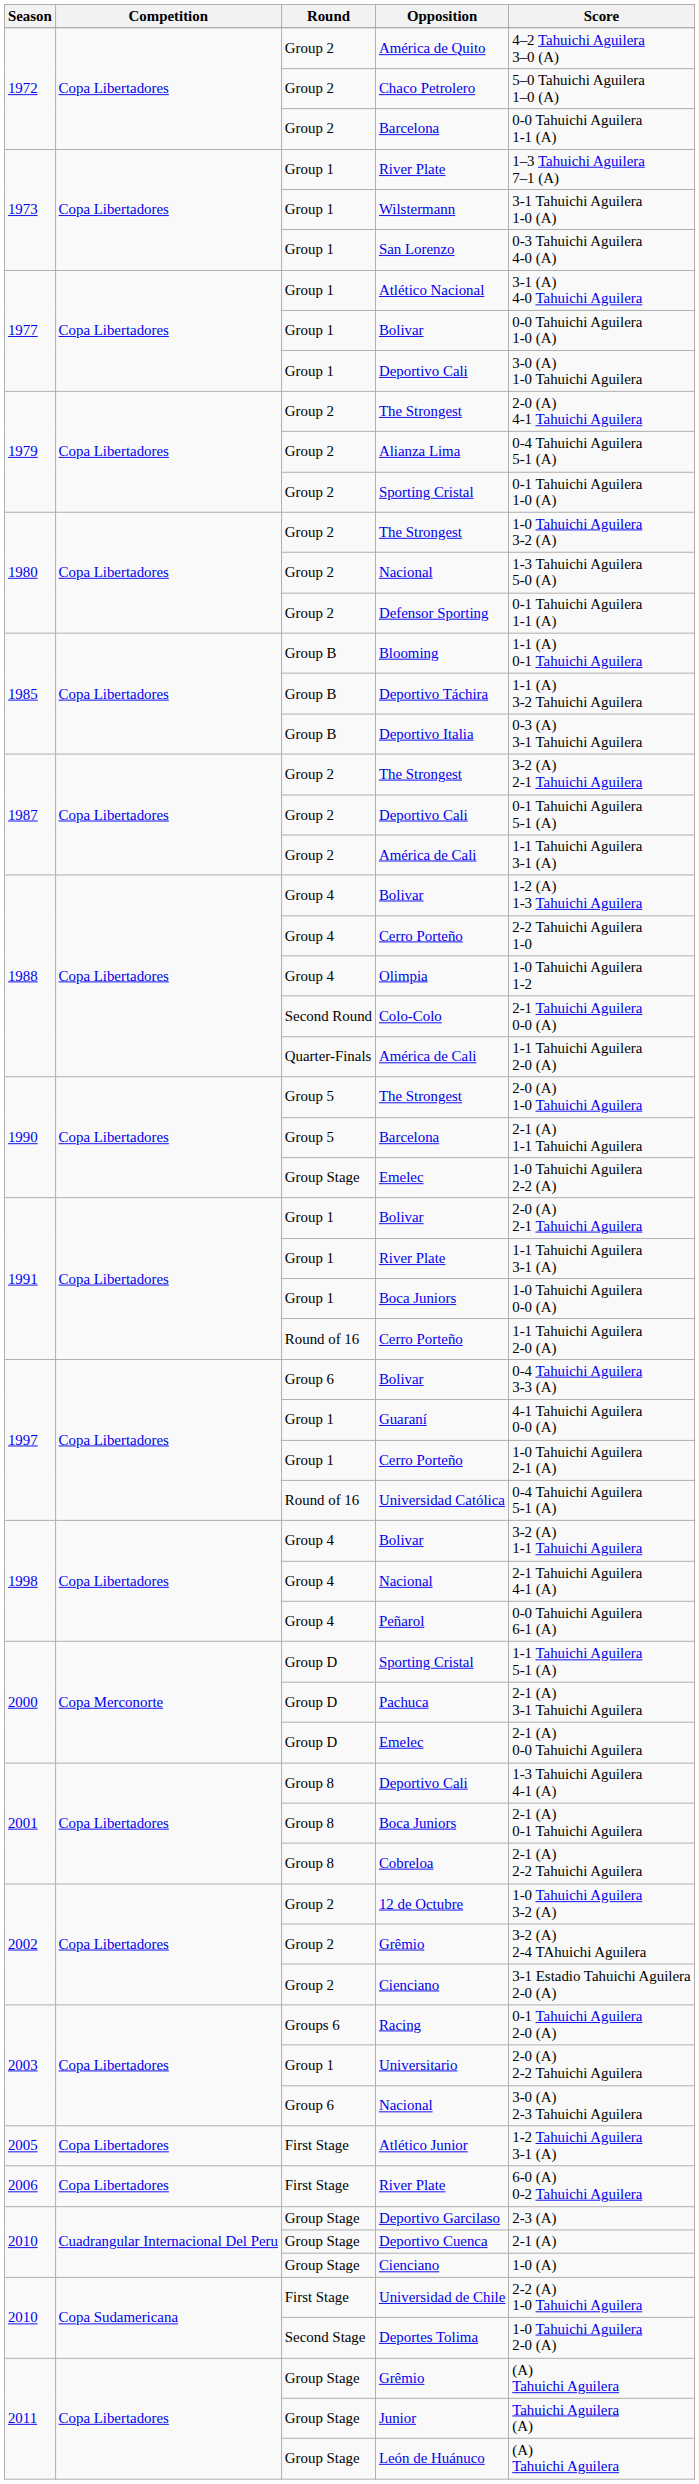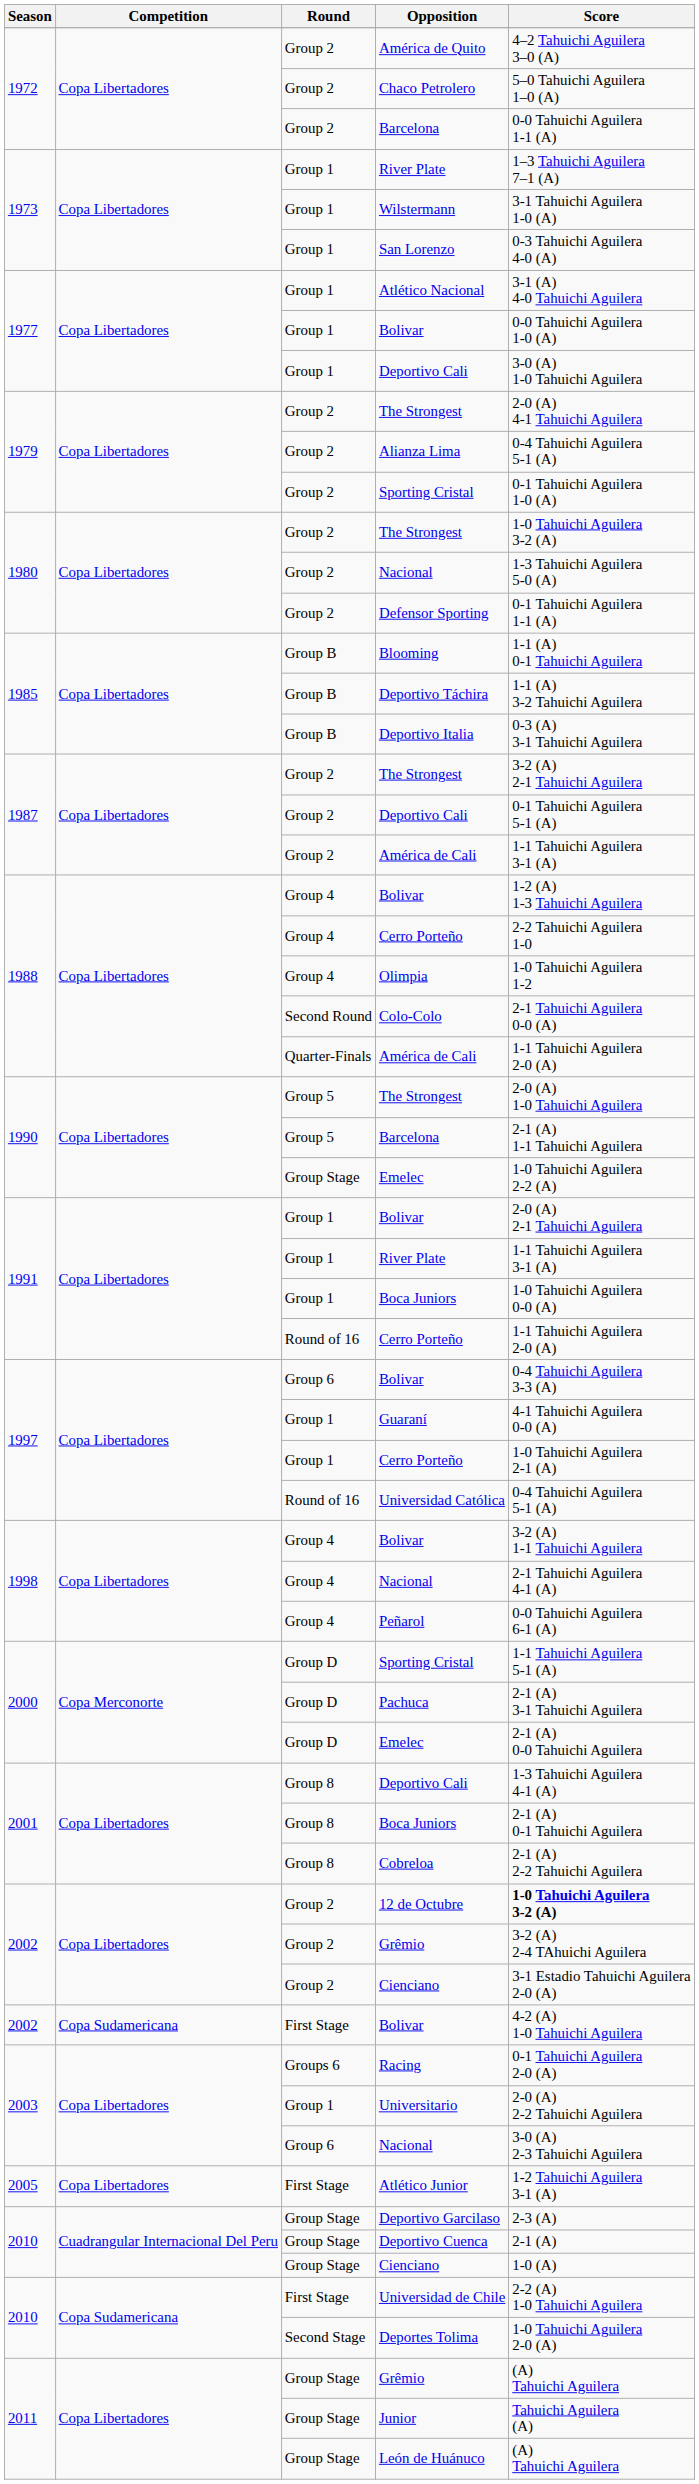 <table class="wikitable">
 <tr>
 <th>Season</th>
 <th>Competition</th>
 <th>Round</th>
 <th>Opposition</th>
 <th>Score</th>
 </tr>
 <tr>
 </tr>
 <tr>
 <td rowspan=3><a href='#'>1972</a></td>
 <td rowspan=3><a href='#'>Copa Libertadores</a></td>
 <td>Group 2</td>
 <td> <a href='#'>América de Quito</a></td>
 <td>4–2 <a href='#'>Tahuichi Aguilera</a> <br> 3–0 (A)</td>
 </tr>
 <tr>
 <td>Group 2</td>
 <td> <a href='#'>Chaco Petrolero</a></td>
 <td>5–0 Tahuichi Aguilera <br> 1–0 (A)</td>
 </tr>
 <tr>
 <td>Group 2</td>
 <td> <a href='#'>Barcelona</a></td>
 <td>0-0 Tahuichi Aguilera <br> 1-1 (A)</td>
 </tr>
 <tr>
 <td rowspan=3><a href='#'>1973</a></td>
 <td rowspan=3><a href='#'>Copa Libertadores</a></td>
 <td>Group 1</td>
 <td> <a href='#'>River Plate</a></td>
 <td>1–3 <a href='#'>Tahuichi Aguilera</a> <br> 7–1 (A)</td>
 </tr>
 <tr>
 <td>Group 1</td>
 <td> <a href='#'>Wilstermann</a></td>
 <td>3-1 Tahuichi Aguilera <br> 1-0 (A)</td>
 </tr>
 <tr>
 <td>Group 1</td>
 <td> <a href='#'>San Lorenzo</a></td>
 <td>0-3 Tahuichi Aguilera <br> 4-0 (A)</td>
 </tr>
 <tr>
 <td rowspan=3><a href='#'>1977</a></td>
 <td rowspan=3><a href='#'>Copa Libertadores</a></td>
 <td>Group 1</td>
 <td> <a href='#'>Atlético Nacional</a></td>
 <td>3-1 (A) <br> 4-0 <a href='#'>Tahuichi Aguilera</a></td>
 </tr>
 <tr>
 <td>Group 1</td>
 <td> <a href='#'>Bolivar</a></td>
 <td>0-0 Tahuichi Aguilera  <br> 1-0 (A)</td>
 </tr>
 <tr>
 <td>Group 1</td>
 <td> <a href='#'>Deportivo Cali</a></td>
 <td>3-0 (A) <br> 1-0 Tahuichi Aguilera</td>
 </tr>
 <tr>
 <td rowspan=3><a href='#'>1979</a></td>
 <td rowspan=3><a href='#'>Copa Libertadores</a></td>
 <td>Group 2</td>
 <td> <a href='#'>The Strongest</a></td>
 <td>2-0 (A) <br> 4-1 <a href='#'>Tahuichi Aguilera</a></td>
 </tr>
 <tr>
 <td>Group 2</td>
 <td> <a href='#'>Alianza Lima</a></td>
 <td>0-4 Tahuichi Aguilera <br> 5-1 (A)</td>
 </tr>
 <tr>
 <td>Group 2</td>
 <td> <a href='#'>Sporting Cristal</a></td>
 <td>0-1 Tahuichi Aguilera <br> 1-0 (A)</td>
 </tr>
 <tr>
 <td rowspan=3><a href='#'>1980</a></td>
 <td rowspan=3><a href='#'>Copa Libertadores</a></td>
 <td>Group 2</td>
 <td> <a href='#'>The Strongest</a></td>
 <td>1-0 <a href='#'>Tahuichi Aguilera</a> <br> 3-2 (A)</td>
 </tr>
 <tr>
 <td>Group 2</td>
 <td> <a href='#'>Nacional</a></td>
 <td>1-3 Tahuichi Aguilera <br> 5-0 (A)</td>
 </tr>
 <tr>
 <td>Group 2</td>
 <td> <a href='#'>Defensor Sporting</a></td>
 <td>0-1 Tahuichi Aguilera <br> 1-1 (A)</td>
 </tr>
 <tr>
 <td rowspan=3><a href='#'>1985</a></td>
 <td rowspan=3><a href='#'>Copa Libertadores</a></td>
 <td>Group B</td>
 <td> <a href='#'>Blooming</a></td>
 <td>1-1 (A)<br> 0-1 <a href='#'>Tahuichi Aguilera</a></td>
 </tr>
 <tr>
 <td>Group B</td>
 <td> <a href='#'>Deportivo Táchira</a></td>
 <td>1-1 (A) <br> 3-2 Tahuichi Aguilera</td>
 </tr>
 <tr>
 <td>Group B</td>
 <td> <a href='#'>Deportivo Italia</a></td>
 <td>0-3 (A) <br> 3-1 Tahuichi Aguilera</td>
 </tr>
 <tr>
 <td rowspan=3><a href='#'>1987</a></td>
 <td rowspan=3><a href='#'>Copa Libertadores</a></td>
 <td>Group 2</td>
 <td> <a href='#'>The Strongest</a></td>
 <td>3-2 (A)<br> 2-1 <a href='#'>Tahuichi Aguilera</a></td>
 </tr>
 <tr>
 <td>Group 2</td>
 <td> <a href='#'>Deportivo Cali</a></td>
 <td>0-1 Tahuichi Aguilera <br> 5-1 (A)</td>
 </tr>
 <tr>
 <td>Group 2</td>
 <td> <a href='#'>América de Cali</a></td>
 <td>1-1 Tahuichi Aguilera <br> 3-1 (A)</td>
 </tr>
 <tr>
 <td rowspan=5><a href='#'>1988</a></td>
 <td rowspan=5><a href='#'>Copa Libertadores</a></td>
 <td>Group 4</td>
 <td> <a href='#'>Bolivar</a></td>
 <td>1-2 (A) <br> 1-3 <a href='#'>Tahuichi Aguilera</a></td>
 </tr>
 <tr>
 <td>Group 4</td>
 <td> <a href='#'>Cerro Porteño</a></td>
 <td>2-2 Tahuichi Aguilera <br> 1-0</td>
 </tr>
 <tr>
 <td>Group 4</td>
 <td> <a href='#'>Olimpia</a></td>
 <td>1-0 Tahuichi Aguilera <br> 1-2</td>
 </tr>
 <tr>
 <td>Second Round</td>
 <td> <a href='#'>Colo-Colo</a></td>
 <td>2-1 <a href='#'>Tahuichi Aguilera</a><br> 0-0 (A)</td>
 </tr>
 <tr>
 <td>Quarter-Finals</td>
 <td> <a href='#'>América de Cali</a></td>
 <td>1-1 Tahuichi Aguilera <br> 2-0 (A)</td>
 </tr>
 <tr>
 <td rowspan=3><a href='#'>1990</a></td>
 <td rowspan=3><a href='#'>Copa Libertadores</a></td>
 <td>Group 5</td>
 <td> <a href='#'>The Strongest</a></td>
 <td>2-0 (A)<br> 1-0 <a href='#'>Tahuichi Aguilera</a></td>
 </tr>
 <tr>
 <td>Group 5</td>
 <td> <a href='#'>Barcelona</a></td>
 <td>2-1 (A) <br> 1-1 Tahuichi Aguilera</td>
 </tr>
 <tr>
 <td>Group Stage</td>
 <td> <a href='#'>Emelec</a></td>
 <td>1-0 Tahuichi Aguilera <br> 2-2 (A)</td>
 </tr>
 <tr>
 <td rowspan=4><a href='#'>1991</a></td>
 <td rowspan=4><a href='#'>Copa Libertadores</a></td>
 <td>Group 1</td>
 <td> <a href='#'>Bolivar</a></td>
 <td>2-0 (A) <br> 2-1  <a href='#'>Tahuichi Aguilera</a></td>
 </tr>
 <tr>
 <td>Group 1</td>
 <td> <a href='#'>River Plate</a></td>
 <td>1-1 Tahuichi Aguilera <br> 3-1 (A)</td>
 </tr>
 <tr>
 <td>Group 1</td>
 <td> <a href='#'>Boca Juniors</a></td>
 <td>1-0 Tahuichi Aguilera <br> 0-0 (A)</td>
 </tr>
 <tr>
 <td>Round of 16</td>
 <td> <a href='#'>Cerro Porteño</a></td>
 <td>1-1 Tahuichi Aguilera <br> 2-0 (A)</td>
 </tr>
 <tr>
 <td rowspan=4><a href='#'>1997</a></td>
 <td rowspan=4><a href='#'>Copa Libertadores</a></td>
 <td>Group 6</td>
 <td> <a href='#'>Bolivar</a></td>
 <td>0-4 <a href='#'>Tahuichi Aguilera</a> <br> 3-3 (A)</td>
 </tr>
 <tr>
 <td>Group 1</td>
 <td> <a href='#'>Guaraní</a></td>
 <td>4-1 Tahuichi Aguilera <br> 0-0 (A)</td>
 </tr>
 <tr>
 <td>Group 1</td>
 <td> <a href='#'>Cerro Porteño</a></td>
 <td>1-0 Tahuichi Aguilera <br> 2-1 (A)</td>
 </tr>
 <tr>
 <td>Round of 16</td>
 <td> <a href='#'>Universidad Católica</a></td>
 <td>0-4 Tahuichi Aguilera <br> 5-1 (A)</td>
 </tr>
 <tr>
 <td rowspan=3><a href='#'>1998</a></td>
 <td rowspan=3><a href='#'>Copa Libertadores</a></td>
 <td>Group 4</td>
 <td> <a href='#'>Bolivar</a></td>
 <td>3-2 (A) <br> 1-1 <a href='#'>Tahuichi Aguilera</a></td>
 </tr>
 <tr>
 <td>Group 4</td>
 <td> <a href='#'>Nacional</a></td>
 <td>2-1 Tahuichi Aguilera <br> 4-1 (A)</td>
 </tr>
 <tr>
 <td>Group 4</td>
 <td> <a href='#'>Peñarol</a></td>
 <td>0-0 Tahuichi Aguilera <br> 6-1 (A)</td>
 </tr>
 <tr>
 <td rowspan=3><a href='#'>2000</a></td>
 <td rowspan=3><a href='#'>Copa Merconorte</a></td>
 <td>Group D</td>
 <td> <a href='#'>Sporting Cristal</a></td>
 <td>1-1 <a href='#'>Tahuichi Aguilera</a> <br> 5-1 (A)</td>
 </tr>
 <tr>
 <td>Group D</td>
 <td> <a href='#'>Pachuca</a></td>
 <td>2-1 (A) <br> 3-1 Tahuichi Aguilera</td>
 </tr>
 <tr>
 <td>Group D</td>
 <td> <a href='#'>Emelec</a></td>
 <td>2-1 (A) <br> 0-0 Tahuichi Aguilera</td>
 </tr>
 <tr>
 <td rowspan=3><a href='#'>2001</a></td>
 <td rowspan=3><a href='#'>Copa Libertadores</a></td>
 <td>Group 8</td>
 <td> <a href='#'>Deportivo Cali</a></td>
 <td>1-3 Tahuichi Aguilera <br> 4-1 (A)</td>
 </tr>
 <tr>
 <td>Group 8</td>
 <td> <a href='#'>Boca Juniors</a></td>
 <td>2-1 (A) <br> 0-1 Tahuichi Aguilera</td>
 </tr>
 <tr>
 <td>Group 8</td>
 <td> <a href='#'>Cobreloa</a></td>
 <td>2-1 (A) <br> 2-2 Tahuichi Aguilera</td>
 </tr>
 <tr>
 <td rowspan=3><a href='#'>2002</a></td>
 <td rowspan=3><a href='#'>Copa Libertadores</a></td>
 <td>Group 2</td>
 <td> <a href='#'>12 de Octubre</a></td>
-<td>1-0 <a href='#'>Tahuichi Aguilera</a> <br> 3-2 (A)</td>
+<td><strong>1-0 <a href='#'>Tahuichi Aguilera</a> <br> 3-2 (A)</strong></td>
 </tr>
 <tr>
 <td>Group 2</td>
 <td> <a href='#'>Grêmio</a></td>
 <td>3-2 (A) <br> 2-4 TAhuichi Aguilera</td>
 </tr>
 <tr>
 <td>Group 2</td>
 <td> <a href='#'>Cienciano</a></td>
 <td>3-1 Estadio Tahuichi Aguilera <br> 2-0 (A)</td>
+</tr>
+<tr>
+<td rowspan=1><a href='#'>2002</a></td>
+<td rowspan=1><a href='#'>Copa Sudamericana</a></td>
+<td>First Stage</td>
+<td> <a href='#'>Bolivar</a></td>
+<td>4-2 (A) <br> 1-0 <a href='#'>Tahuichi Aguilera</a></td>
 </tr>
 <tr>
 <td rowspan=3><a href='#'>2003</a></td>
 <td rowspan=3><a href='#'>Copa Libertadores</a></td>
 <td>Groups 6</td>
 <td> <a href='#'>Racing</a></td>
 <td>0-1 <a href='#'>Tahuichi Aguilera</a> <br> 2-0 (A)</td>
 </tr>
 <tr>
 <td>Group 1</td>
 <td> <a href='#'>Universitario</a></td>
 <td>2-0 (A) <br> 2-2 Tahuichi Aguilera</td>
 </tr>
 <tr>
 <td>Group 6</td>
 <td> <a href='#'>Nacional</a></td>
 <td>3-0 (A) <br> 2-3 Tahuichi Aguilera</td>
 </tr>
 <tr>
 <td rowspan=1><a href='#'>2005</a></td>
 <td rowspan=1><a href='#'>Copa Libertadores</a></td>
 <td>First Stage</td>
 <td> <a href='#'>Atlético Junior</a></td>
 <td>1-2 <a href='#'>Tahuichi Aguilera</a> <br> 3-1 (A)</td>
-</tr>
-<tr>
-<td rowspan=1><a href='#'>2006</a></td>
-<td rowspan=1><a href='#'>Copa Libertadores</a></td>
-<td>First Stage</td>
-<td> <a href='#'>River Plate</a></td>
-<td>6-0 (A) <br> 0-2 <a href='#'>Tahuichi Aguilera</a></td>
 </tr>
 <tr>
 <td rowspan=3><a href='#'>2010</a></td>
 <td rowspan=3><a href='#'>Cuadrangular Internacional Del Peru</a></td>
 <td>Group Stage</td>
 <td> <a href='#'>Deportivo Garcilaso</a></td>
 <td>2-3 (A)</td>
 </tr>
 <tr>
 <td>Group Stage</td>
 <td> <a href='#'>Deportivo Cuenca</a></td>
 <td>2-1 (A)</td>
 </tr>
 <tr>
 <td>Group Stage</td>
 <td> <a href='#'>Cienciano</a></td>
 <td>1-0 (A)</td>
 </tr>
 <tr>
 <td rowspan=2><a href='#'>2010</a></td>
 <td rowspan=2><a href='#'>Copa Sudamericana</a></td>
 <td>First Stage</td>
 <td> <a href='#'>Universidad de Chile</a></td>
 <td>2-2 (A) <br> 1-0 <a href='#'>Tahuichi Aguilera</a></td>
 </tr>
 <tr>
 <td>Second Stage</td>
 <td> <a href='#'>Deportes Tolima</a></td>
 <td>1-0 <a href='#'>Tahuichi Aguilera</a>  <br> 2-0 (A)</td>
 </tr>
 <tr>
 <td rowspan=3><a href='#'>2011</a></td>
 <td rowspan=3><a href='#'>Copa Libertadores</a></td>
 <td>Group Stage</td>
 <td> <a href='#'>Grêmio</a></td>
 <td>(A) <br>  <a href='#'>Tahuichi Aguilera</a></td>
 </tr>
 <tr>
 <td>Group Stage</td>
 <td> <a href='#'>Junior</a></td>
 <td><a href='#'>Tahuichi Aguilera</a><br> (A)</td>
 </tr>
 <tr>
 <td>Group Stage</td>
 <td> <a href='#'>León de Huánuco</a></td>
 <td>(A) <br>  <a href='#'>Tahuichi Aguilera</a></td>
 </tr>
 </table>
